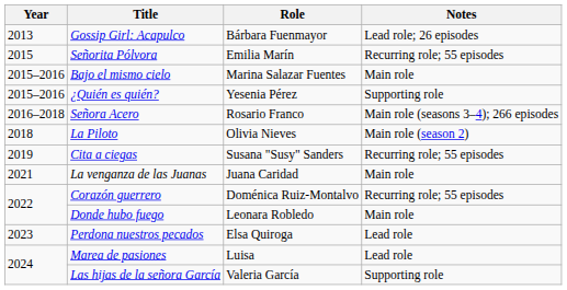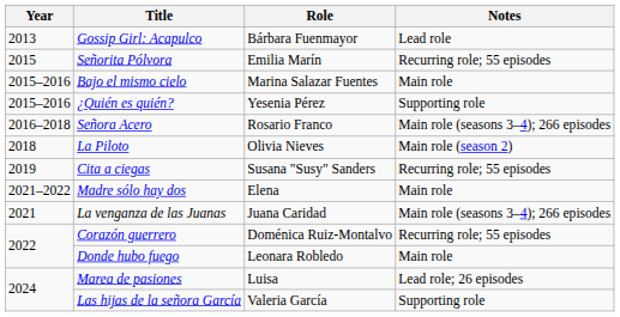 <table class="wikitable sortable">
 <tr>
 <th>Year</th>
 <th>Title</th>
 <th>Role</th>
 <th>Notes</th>
 </tr>
 <tr>
 <td>2013</td>
 <td><em><a href='#'>Gossip Girl: Acapulco</a></em></td>
 <td>Bárbara Fuenmayor</td>
-<td>Lead role; 26 episodes</td>
+<td>Lead role</td>
 </tr>
 <tr>
 <td>2015</td>
 <td><em><a href='#'>Señorita Pólvora</a></em></td>
 <td>Emilia Marín</td>
 <td>Recurring role; 55 episodes</td>
 </tr>
 <tr>
 <td>2015–2016</td>
 <td><em><a href='#'>Bajo el mismo cielo</a></em></td>
 <td>Marina Salazar Fuentes</td>
 <td>Main role</td>
 </tr>
 <tr>
 <td>2015–2016</td>
 <td><em><a href='#'>¿Quién es quién?</a></em></td>
 <td>Yesenia Pérez</td>
 <td>Supporting role</td>
 </tr>
 <tr>
 <td>2016–2018</td>
 <td><em><a href='#'>Señora Acero</a></em></td>
 <td>Rosario Franco</td>
 <td>Main role (seasons 3–<a href='#'>4</a>); 266 episodes</td>
 </tr>
 <tr>
 <td>2018</td>
 <td><em><a href='#'>La Piloto</a></em></td>
 <td>Olivia Nieves</td>
 <td>Main role (<a href='#'>season 2</a>)</td>
 </tr>
 <tr>
 <td>2019</td>
 <td><em><a href='#'>Cita a ciegas</a></em></td>
 <td>Susana "Susy" Sanders</td>
 <td>Recurring role; 55 episodes</td>
 </tr>
 <tr>
+<td>2021–2022</td>
+<td><em><a href='#'>Madre sólo hay dos</a></em></td>
+<td>Elena</td>
+<td>Main role</td>
+</tr>
+<tr>
 <td>2021</td>
 <td><em>La venganza de las Juanas</em></td>
 <td>Juana Caridad</td>
-<td>Main role</td>
+<td>Main role (seasons 3–<a href='#'>4</a>); 266 episodes</td>
 </tr>
 <tr>
 <td rowspan="2">2022</td>
 <td><em><a href='#'>Corazón guerrero</a></em></td>
 <td>Doménica Ruiz-Montalvo</td>
 <td>Recurring role; 55 episodes</td>
 </tr>
 <tr>
 <td><em><a href='#'>Donde hubo fuego</a></em></td>
 <td>Leonara Robledo</td>
 <td>Main role</td>
 </tr>
 <tr>
-<td>2023</td>
-<td><em><a href='#'>Perdona nuestros pecados</a></em></td>
-<td>Elsa Quiroga</td>
-<td>Lead role</td>
-</tr>
-<tr>
 <td rowspan=2>2024</td>
 <td><em><a href='#'>Marea de pasiones</a></em></td>
 <td>Luisa</td>
-<td>Lead role</td>
+<td>Lead role; 26 episodes</td>
 </tr>
 <tr>
 <td><em><a href='#'>Las hijas de la señora García</a></em></td>
 <td>Valeria García</td>
 <td>Supporting role</td>
 </tr>
 </table>
